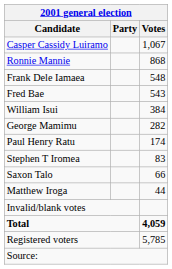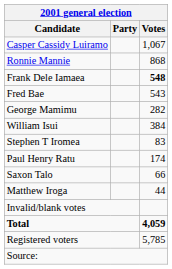 <table class=wikitable style=text-align:left>
 <tr>
 <th colspan=3><a href='#'>2001 general election</a></th>
 </tr>
 <tr>
 <th>Candidate</th>
 <th>Party</th>
 <th>Votes</th>
 </tr>
 <tr>
 <td><a href='#'>Casper Cassidy Luiramo</a></td>
 <td></td>
 <td align=right>1,067</td>
 </tr>
 <tr>
 <td><a href='#'>Ronnie Mannie</a></td>
 <td></td>
 <td align=right>868</td>
 </tr>
 <tr>
 <td>Frank Dele Iamaea</td>
 <td></td>
-<td align=right>548</td>
+<td align=right><strong>548</strong></td>
 </tr>
 <tr>
 <td>Fred Bae</td>
 <td></td>
 <td align=right>543</td>
 </tr>
 <tr>
+<td>George Mamimu</td>
+<td></td>
+<td align=right>282</td>
+</tr>
+<tr>
 <td>William Isui</td>
 <td></td>
 <td align=right>384</td>
 </tr>
 <tr>
-<td>George Mamimu</td>
+<td>Stephen T Iromea</td>
 <td></td>
-<td align=right>282</td>
+<td align=right>83</td>
 </tr>
 <tr>
 <td>Paul Henry Ratu</td>
 <td></td>
 <td align=right>174</td>
-</tr>
-<tr>
-<td>Stephen T Iromea</td>
-<td></td>
-<td align=right>83</td>
 </tr>
 <tr>
 <td>Saxon Talo</td>
 <td></td>
 <td align=right>66</td>
 </tr>
 <tr>
 <td>Matthew Iroga</td>
 <td></td>
 <td align=right>44</td>
 </tr>
 <tr>
 <td colspan=2>Invalid/blank votes</td>
 <td></td>
 </tr>
 <tr>
 <td colspan=2><strong>Total</strong></td>
 <td align=right><strong>4,059</strong></td>
 </tr>
 <tr>
 <td colspan=2>Registered voters</td>
 <td align=right>5,785</td>
 </tr>
 <tr>
 <td colspan=3>Source: </td>
 </tr>
 </table>
